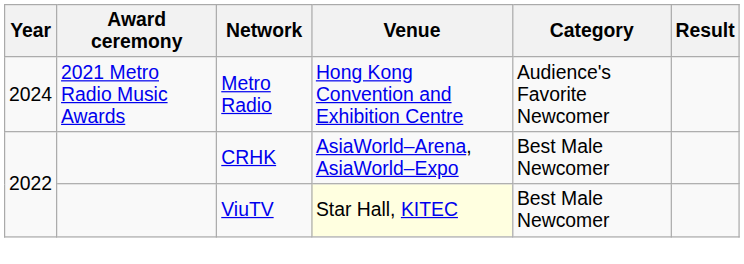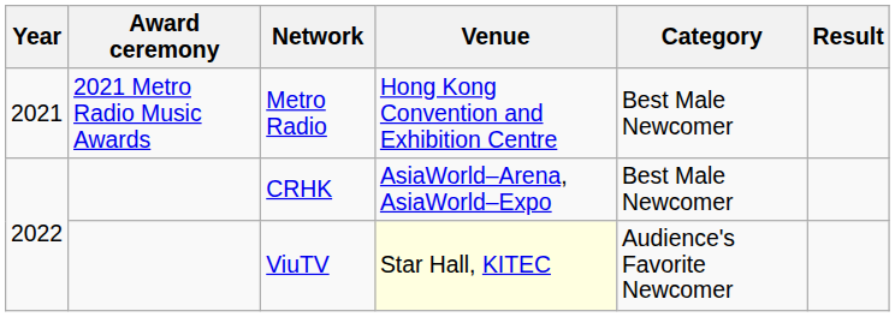 <table class="wikitable plainrowheaders">
 <tr>
 <th scope="col">Year</th>
 <th scope="col">Award ceremony</th>
 <th scope="col">Network</th>
 <th scope="col">Venue</th>
 <th scope="col">Category</th>
 <th scope="col">Result</th>
 </tr>
 <tr>
-<td rowspan="1">2024</td>
+<td rowspan="1">2021</td>
 <td><a href='#'>2021 Metro Radio Music Awards</a></td>
 <td><a href='#'>Metro Radio</a></td>
 <td><a href='#'>Hong Kong Convention and Exhibition Centre</a></td>
-<td>Audience's Favorite Newcomer</td>
+<td>Best Male Newcomer</td>
 <td></td>
 </tr>
 <tr>
 <td rowspan="2">2022</td>
 <td></td>
 <td><a href='#'>CRHK</a></td>
 <td><a href='#'>AsiaWorld–Arena</a>, <a href='#'>AsiaWorld–Expo</a></td>
 <td>Best Male Newcomer</td>
 <td></td>
 </tr>
 <tr>
 <td></td>
 <td><a href='#'>ViuTV</a></td>
 <td style="background: lightyellow;">Star Hall, <a href='#'>KITEC</a></td>
-<td>Best Male Newcomer</td>
+<td>Audience's Favorite Newcomer</td>
 <td></td>
 </tr>
 </table>
